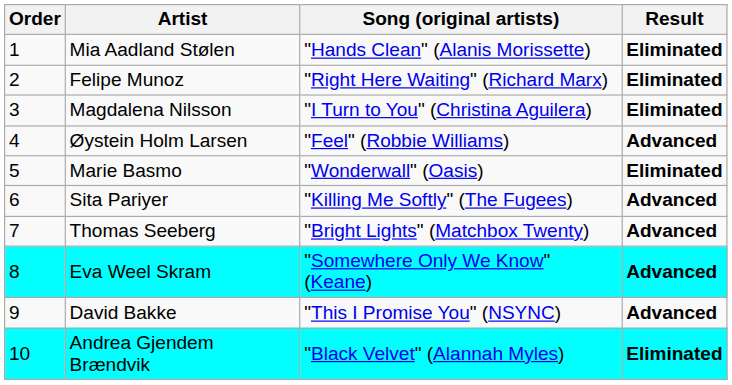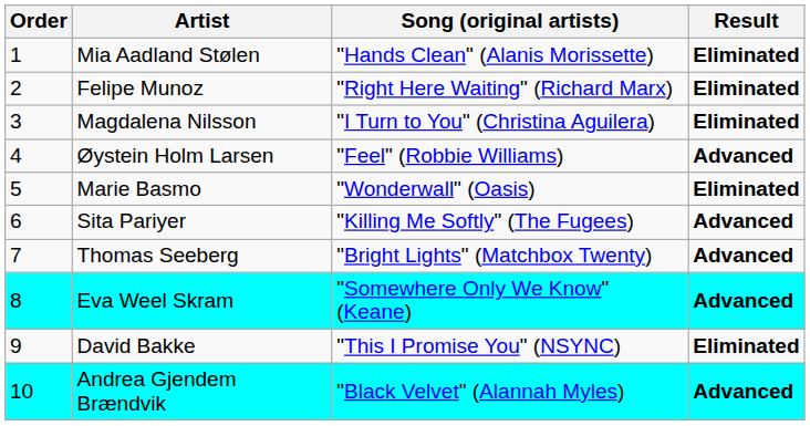 <table class=wikitable>
 <tr>
 <th>Order</th>
 <th>Artist</th>
 <th>Song (original artists)</th>
 <th>Result</th>
 </tr>
 <tr>
 <td>1</td>
 <td>Mia Aadland Stølen</td>
 <td>"<a href='#'>Hands Clean</a>" (<a href='#'>Alanis Morissette</a>)</td>
 <td><strong>Eliminated</strong></td>
 </tr>
 <tr>
 <td>2</td>
 <td>Felipe Munoz</td>
 <td>"<a href='#'>Right Here Waiting</a>" (<a href='#'>Richard Marx</a>)</td>
 <td><strong>Eliminated</strong></td>
 </tr>
 <tr>
 <td>3</td>
 <td>Magdalena Nilsson</td>
 <td>"<a href='#'>I Turn to You</a>" (<a href='#'>Christina Aguilera</a>)</td>
 <td><strong>Eliminated</strong></td>
 </tr>
 <tr>
 <td>4</td>
 <td>Øystein Holm Larsen</td>
 <td>"<a href='#'>Feel</a>" (<a href='#'>Robbie Williams</a>)</td>
 <td><strong>Advanced</strong></td>
 </tr>
 <tr>
 <td>5</td>
 <td>Marie Basmo</td>
 <td>"<a href='#'>Wonderwall</a>" (<a href='#'>Oasis</a>)</td>
 <td><strong>Eliminated</strong></td>
 </tr>
 <tr>
 <td>6</td>
 <td>Sita Pariyer</td>
 <td>"<a href='#'>Killing Me Softly</a>" (<a href='#'>The Fugees</a>)</td>
 <td><strong>Advanced</strong></td>
 </tr>
 <tr>
 <td>7</td>
 <td>Thomas Seeberg</td>
 <td>"<a href='#'>Bright Lights</a>" (<a href='#'>Matchbox Twenty</a>)</td>
 <td><strong>Advanced</strong></td>
 </tr>
 <tr style="background:cyan;">
 <td>8</td>
 <td>Eva Weel Skram</td>
 <td>"<a href='#'>Somewhere Only We Know</a>" (<a href='#'>Keane</a>)</td>
 <td><strong>Advanced</strong></td>
 </tr>
 <tr>
 <td>9</td>
 <td>David Bakke</td>
 <td>"<a href='#'>This I Promise You</a>" (<a href='#'>NSYNC</a>)</td>
-<td><strong>Advanced</strong></td>
+<td><strong>Eliminated</strong></td>
 </tr>
 <tr style="background:cyan;">
 <td>10</td>
 <td>Andrea Gjendem Brændvik</td>
 <td>"<a href='#'>Black Velvet</a>" (<a href='#'>Alannah Myles</a>)</td>
-<td><strong>Eliminated</strong></td>
+<td><strong>Advanced</strong></td>
 </tr>
 </table>
